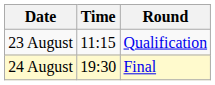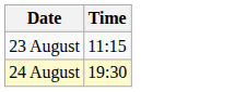 <table class="wikitable">
 <tr>
 <th>Date</th>
 <th>Time</th>
-<th>Round</th>
 </tr>
 <tr>
 <td>23 August</td>
 <td>11:15</td>
-<td><a href='#'>Qualification</a></td>
 </tr>
 <tr style=background:lemonchiffon>
 <td>24 August</td>
 <td>19:30</td>
-<td><a href='#'>Final</a></td>
 </tr>
 </table>
